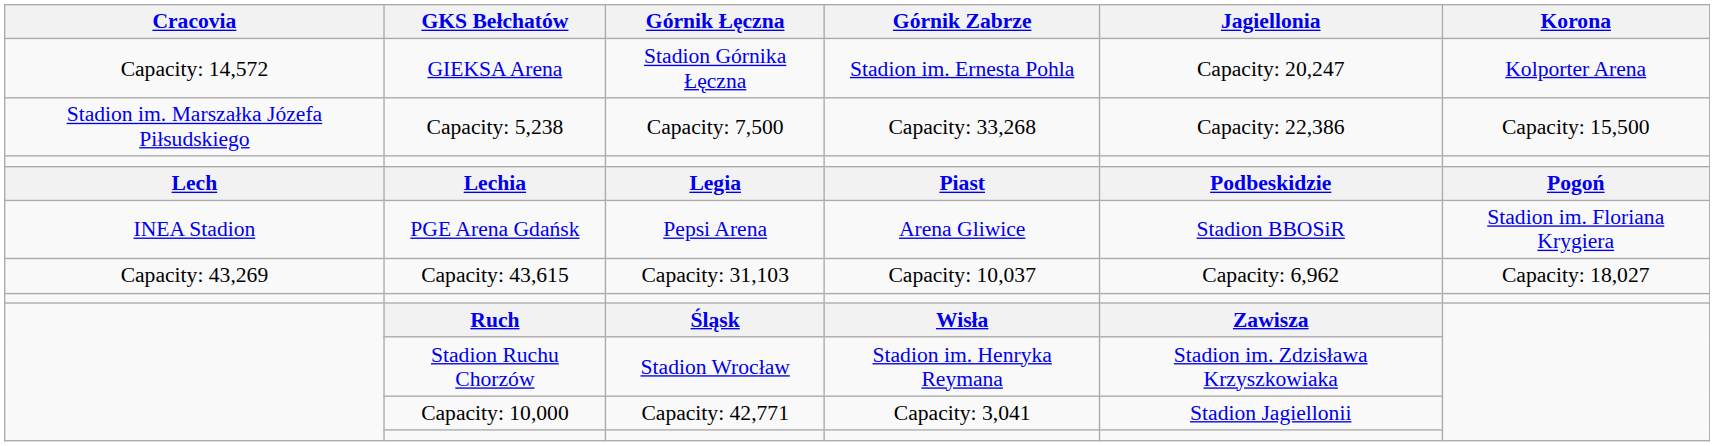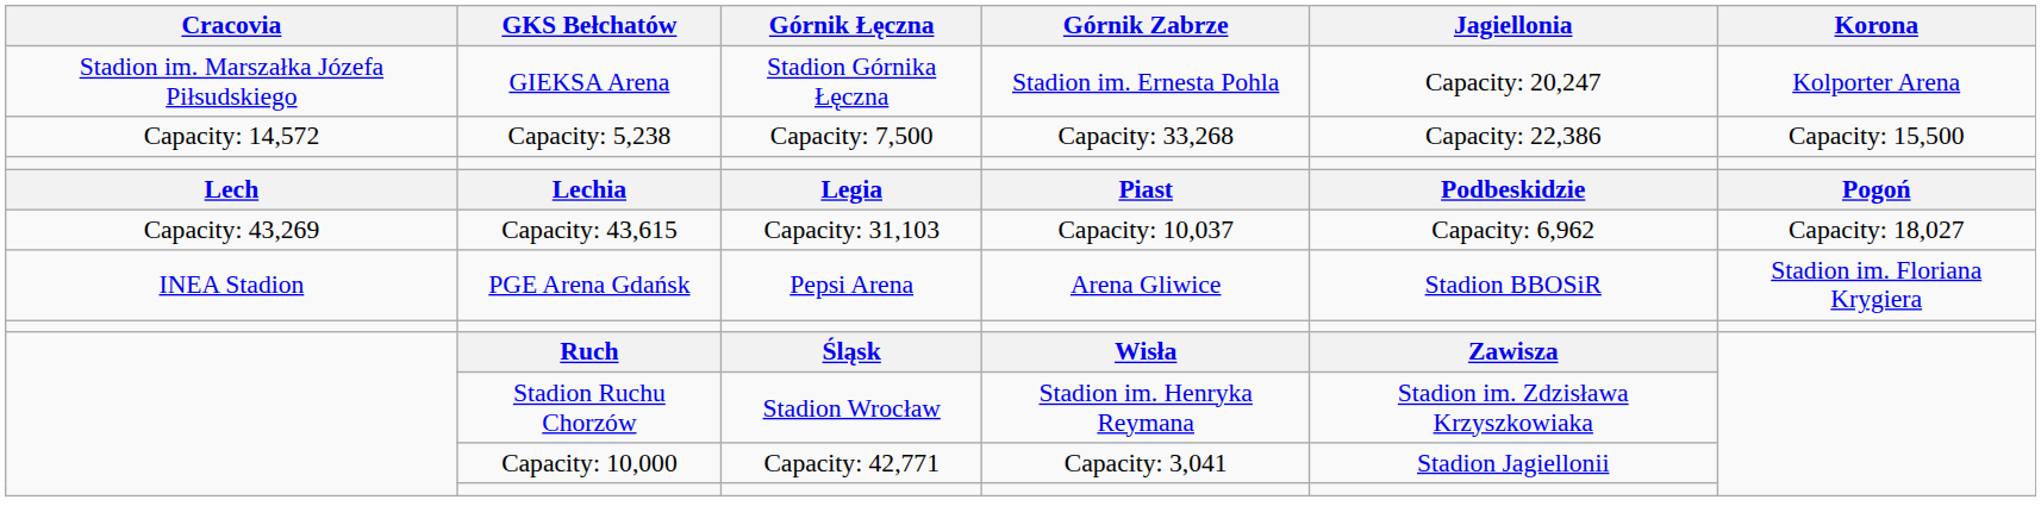 <table class="wikitable" style="text-align:center; margin:0.5em auto;">
 <tr>
 <th><a href='#'>Cracovia</a></th>
 <th><a href='#'>GKS Bełchatów</a></th>
 <th><a href='#'>Górnik Łęczna</a></th>
 <th><a href='#'>Górnik Zabrze</a></th>
 <th><a href='#'>Jagiellonia</a></th>
 <th><a href='#'>Korona</a></th>
 </tr>
 <tr>
-<td>Capacity: 14,572</td>
+<td><a href='#'>Stadion im. Marszałka Józefa Piłsudskiego</a></td>
 <td><a href='#'>GIEKSA Arena</a></td>
 <td><a href='#'>Stadion Górnika Łęczna</a></td>
 <td><a href='#'>Stadion im. Ernesta Pohla</a></td>
 <td>Capacity: 20,247</td>
 <td><a href='#'>Kolporter Arena</a></td>
 </tr>
 <tr>
-<td><a href='#'>Stadion im. Marszałka Józefa Piłsudskiego</a></td>
+<td>Capacity: 14,572</td>
 <td>Capacity: 5,238</td>
 <td>Capacity: 7,500</td>
 <td>Capacity: 33,268</td>
 <td>Capacity: 22,386</td>
 <td>Capacity: 15,500</td>
 </tr>
 <tr>
 <td></td>
 <td></td>
 <td></td>
 <td></td>
 <td></td>
 <td></td>
 </tr>
 <tr>
 <th><a href='#'>Lech</a></th>
 <th><a href='#'>Lechia</a></th>
 <th><a href='#'>Legia</a></th>
 <th><a href='#'>Piast</a></th>
 <th><a href='#'>Podbeskidzie</a></th>
 <th><a href='#'>Pogoń</a></th>
 </tr>
 <tr>
+<td>Capacity: 43,269</td>
+<td>Capacity: 43,615</td>
+<td>Capacity: 31,103</td>
+<td>Capacity: 10,037</td>
+<td>Capacity: 6,962</td>
+<td>Capacity: 18,027</td>
+</tr>
+<tr>
 <td><a href='#'>INEA Stadion</a></td>
 <td><a href='#'>PGE Arena Gdańsk</a></td>
 <td><a href='#'>Pepsi Arena</a></td>
 <td><a href='#'>Arena Gliwice</a></td>
 <td><a href='#'>Stadion BBOSiR</a></td>
 <td><a href='#'>Stadion im. Floriana Krygiera</a></td>
-</tr>
-<tr>
-<td>Capacity: 43,269</td>
-<td>Capacity: 43,615</td>
-<td>Capacity: 31,103</td>
-<td>Capacity: 10,037</td>
-<td>Capacity: 6,962</td>
-<td>Capacity: 18,027</td>
 </tr>
 <tr>
 <td></td>
 <td></td>
 <td></td>
 <td></td>
 <td></td>
 <td></td>
 </tr>
 <tr>
 <td rowspan=4></td>
 <th><a href='#'>Ruch</a></th>
 <th><a href='#'>Śląsk</a></th>
 <th><a href='#'>Wisła</a></th>
 <th><a href='#'>Zawisza</a></th>
 </tr>
 <tr>
 <td><a href='#'>Stadion Ruchu Chorzów</a></td>
 <td><a href='#'>Stadion Wrocław</a></td>
 <td><a href='#'>Stadion im. Henryka Reymana</a></td>
 <td><a href='#'>Stadion im. Zdzisława Krzyszkowiaka</a></td>
 </tr>
 <tr>
 <td>Capacity: 10,000</td>
 <td>Capacity: 42,771</td>
 <td>Capacity: 3,041</td>
 <td><a href='#'>Stadion Jagiellonii</a></td>
 </tr>
 <tr>
 <td></td>
 <td></td>
 <td></td>
 <td></td>
 </tr>
 </table>
